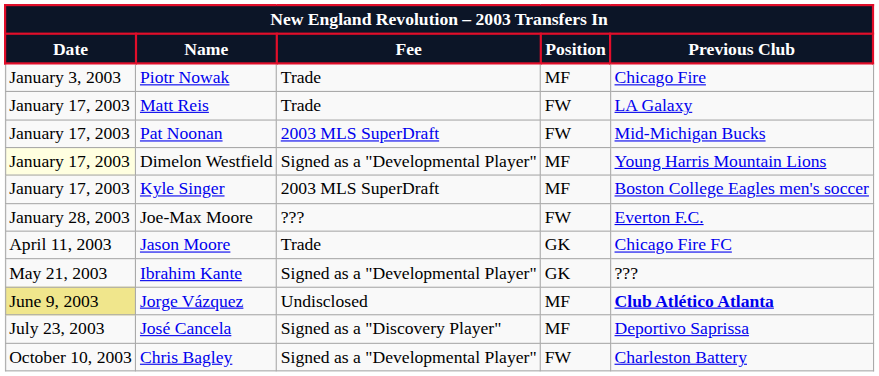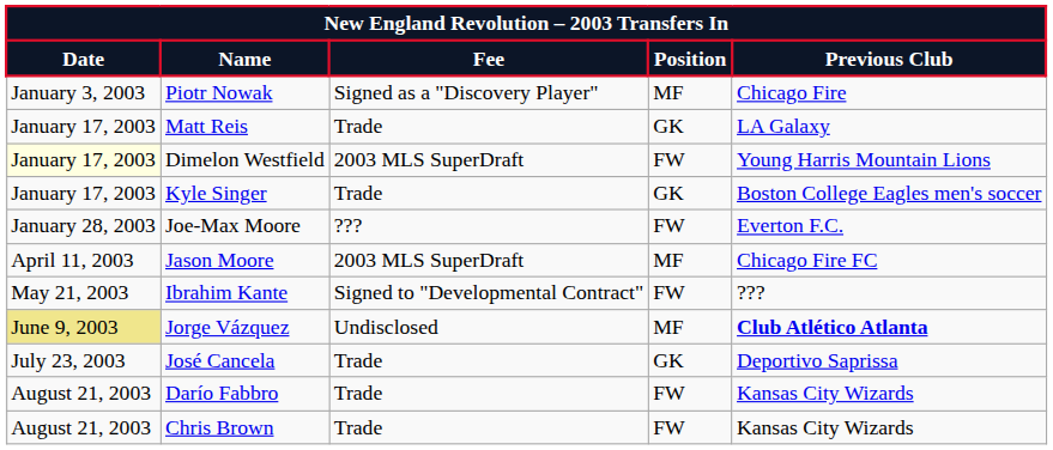 <table class="wikitable">
 <tr>
 <th colspan="5" style="background:#0c1527; color:#fff; border:2px solid #e20e2a; text-align: center; font-weight:bold;">New England Revolution – 2003 Transfers In</th>
 </tr>
 <tr>
 <th style="background:#0c1527; color:#fff; border:2px solid #e20e2a;" scope="col">Date</th>
 <th style="background:#0c1527; color:#fff; border:2px solid #e20e2a;" scope="col">Name</th>
 <th style="background:#0c1527; color:#fff; border:2px solid #e20e2a;" scope="col">Fee</th>
 <th style="background:#0c1527; color:#fff; border:2px solid #e20e2a;" scope="col">Position</th>
 <th style="background:#0c1527; color:#fff; border:2px solid #e20e2a;" scope="col">Previous Club</th>
 </tr>
 <tr>
 <td>January 3, 2003</td>
 <td><a href='#'>Piotr Nowak</a></td>
-<td>Trade </td>
+<td>Signed as a "Discovery Player"</td>
 <td>MF</td>
 <td> <a href='#'>Chicago Fire</a></td>
 </tr>
 <tr>
 <td>January 17, 2003</td>
 <td><a href='#'>Matt Reis</a></td>
 <td>Trade </td>
-<td>FW</td>
+<td>GK</td>
 <td> <a href='#'>LA Galaxy</a></td>
-</tr>
-<tr>
-<td>January 17, 2003</td>
-<td><a href='#'>Pat Noonan</a></td>
-<td><a href='#'>2003 MLS SuperDraft</a></td>
-<td>FW</td>
-<td> <a href='#'>Mid-Michigan Bucks</a></td>
 </tr>
 <tr>
 <td style="background: lightyellow;">January 17, 2003</td>
 <td>Dimelon Westfield</td>
-<td>Signed as a "Developmental Player"</td>
-<td>MF</td>
+<td>2003 MLS SuperDraft</td>
+<td>FW</td>
 <td> <a href='#'>Young Harris Mountain Lions</a></td>
 </tr>
 <tr>
 <td>January 17, 2003</td>
 <td><a href='#'>Kyle Singer</a></td>
-<td>2003 MLS SuperDraft</td>
-<td>MF</td>
+<td>Trade </td>
+<td>GK</td>
 <td> <a href='#'>Boston College Eagles men's soccer</a></td>
 </tr>
 <tr>
 <td>January 28, 2003</td>
 <td>Joe-Max Moore</td>
 <td>???</td>
 <td>FW</td>
 <td> <a href='#'>Everton F.C.</a></td>
 </tr>
 <tr>
 <td>April 11, 2003</td>
 <td><a href='#'>Jason Moore</a></td>
-<td>Trade </td>
-<td>GK</td>
+<td>2003 MLS SuperDraft</td>
+<td>MF</td>
 <td> <a href='#'>Chicago Fire FC</a></td>
 </tr>
 <tr>
 <td>May 21, 2003</td>
 <td><a href='#'>Ibrahim Kante</a></td>
-<td>Signed as a "Developmental Player"</td>
-<td>GK</td>
+<td>Signed to "Developmental Contract"</td>
+<td>FW</td>
 <td>??? </td>
 </tr>
 <tr>
 <td style="background: khaki;">June 9, 2003</td>
 <td><a href='#'>Jorge Vázquez</a></td>
 <td>Undisclosed</td>
 <td>MF</td>
 <td><strong> <a href='#'>Club Atlético Atlanta</a></strong></td>
 </tr>
 <tr>
 <td>July 23, 2003</td>
 <td><a href='#'>José Cancela</a></td>
-<td>Signed as a "Discovery Player"</td>
-<td>MF</td>
+<td>Trade </td>
+<td>GK</td>
 <td> <a href='#'>Deportivo Saprissa</a></td>
 </tr>
 <tr>
-<td>October 10, 2003</td>
-<td><a href='#'>Chris Bagley</a></td>
-<td>Signed as a "Developmental Player"</td>
+<td>August 21, 2003</td>
+<td><a href='#'>Darío Fabbro</a></td>
+<td>Trade </td>
 <td>FW</td>
-<td> <a href='#'>Charleston Battery</a></td>
+<td> <a href='#'>Kansas City Wizards</a></td>
+</tr>
+<tr>
+<td>August 21, 2003</td>
+<td><a href='#'>Chris Brown</a></td>
+<td>Trade </td>
+<td>FW</td>
+<td> Kansas City Wizards</td>
 </tr>
 </table>
